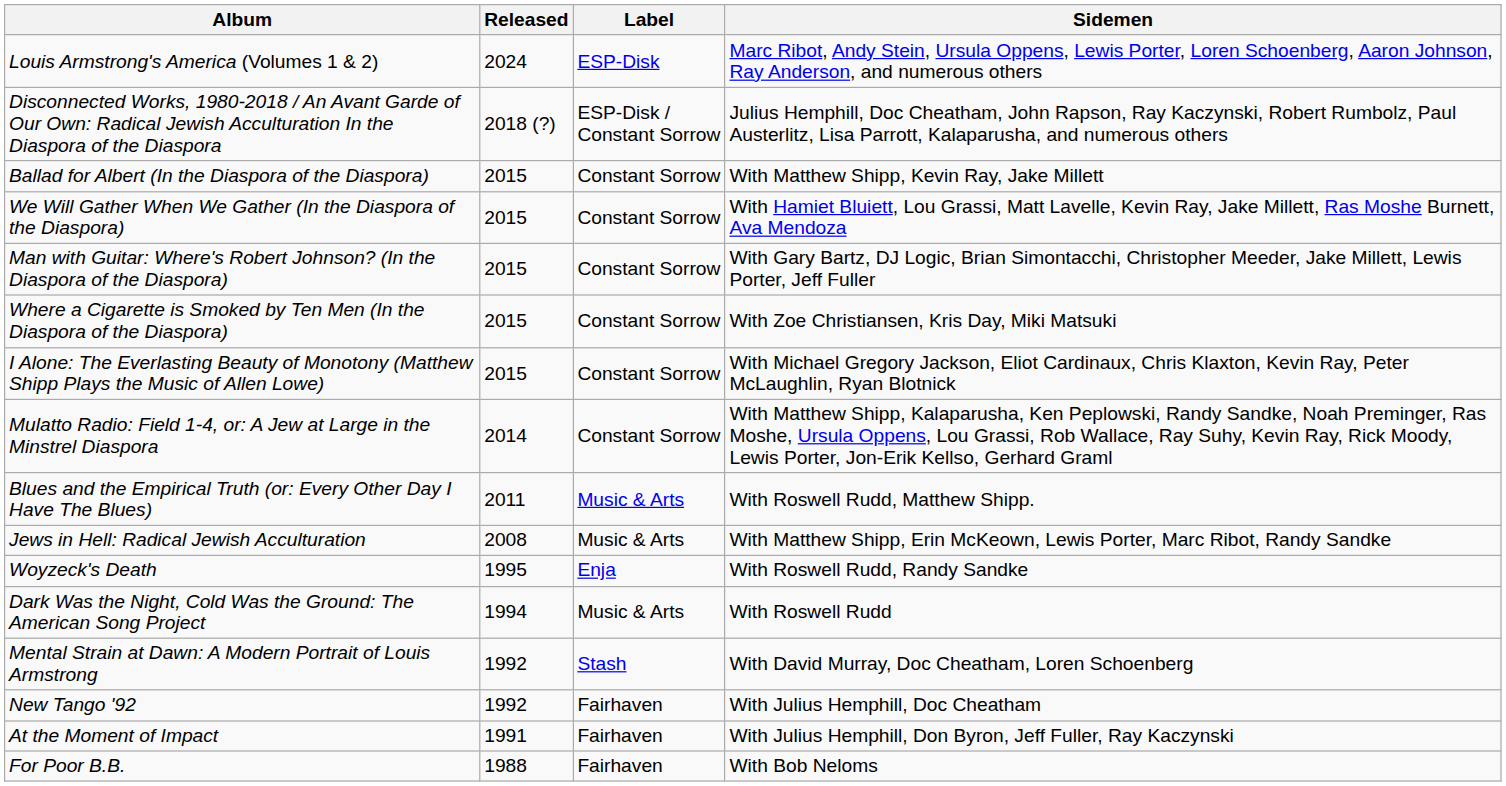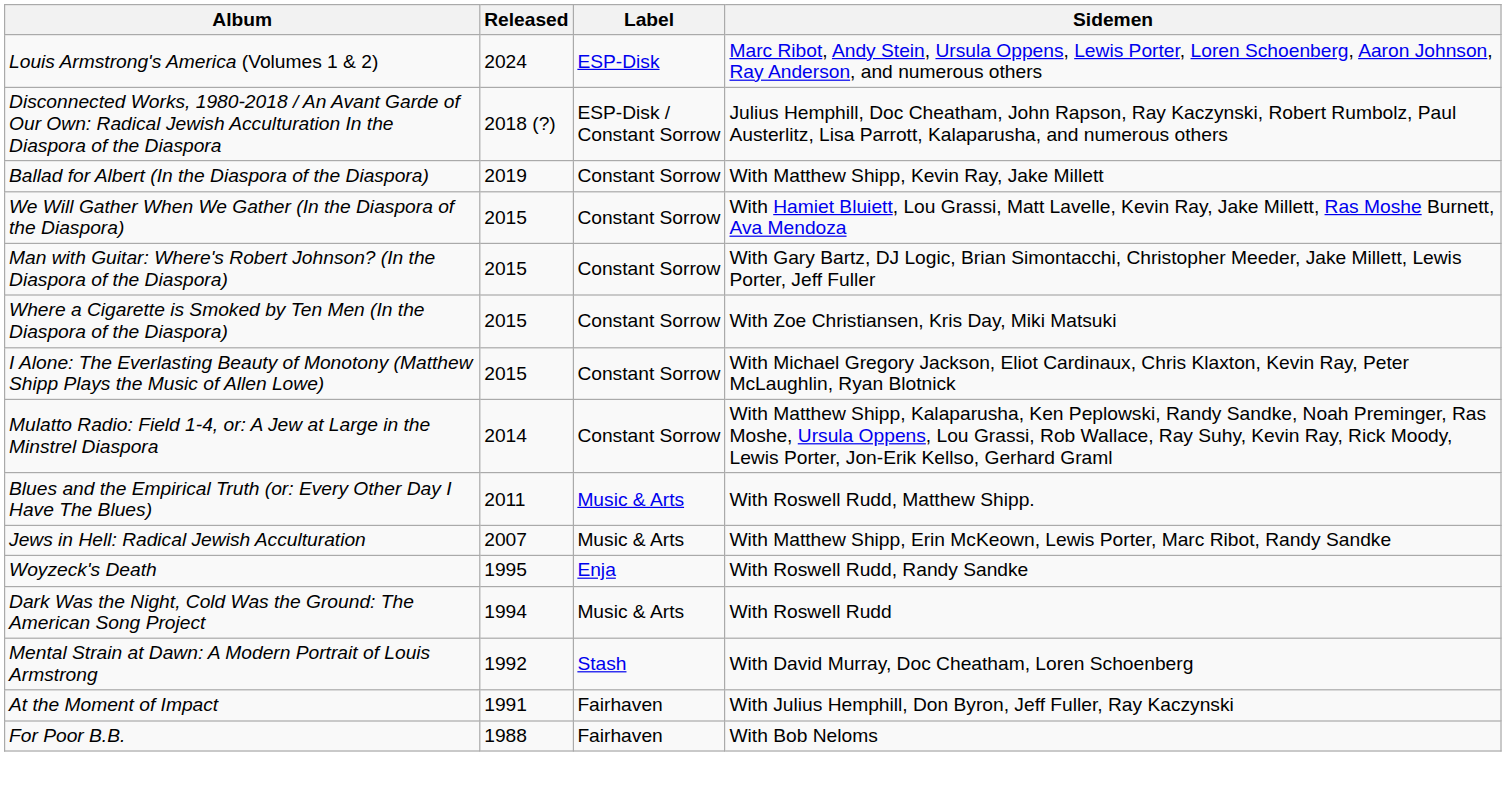 <table class="wikitable">
 <tr>
 <th>Album</th>
 <th>Released</th>
 <th>Label</th>
 <th>Sidemen</th>
 </tr>
 <tr>
 <td><em>Louis Armstrong's America</em> (Volumes 1 & 2)</td>
 <td>2024</td>
 <td><a href='#'>ESP-Disk</a></td>
 <td><a href='#'>Marc Ribot</a>, <a href='#'>Andy Stein</a>, <a href='#'>Ursula Oppens</a>, <a href='#'>Lewis Porter</a>, <a href='#'>Loren Schoenberg</a>, <a href='#'>Aaron Johnson</a>, <a href='#'>Ray Anderson</a>, and numerous others</td>
 </tr>
 <tr>
 <td><em>Disconnected Works, 1980-2018 / An Avant Garde of Our Own: Radical Jewish Acculturation In the Diaspora of the Diaspora</em></td>
 <td>2018 (?)</td>
 <td>ESP-Disk / Constant Sorrow</td>
 <td>Julius Hemphill, Doc Cheatham, John Rapson, Ray Kaczynski, Robert Rumbolz, Paul Austerlitz, Lisa Parrott, Kalaparusha, and numerous others</td>
 </tr>
 <tr>
 <td><em>Ballad for Albert (In the Diaspora of the Diaspora)</em></td>
-<td>2015</td>
+<td>2019</td>
 <td>Constant Sorrow</td>
 <td>With Matthew Shipp, Kevin Ray, Jake Millett</td>
 </tr>
 <tr>
 <td><em>We Will Gather When We Gather (In the Diaspora of the Diaspora)</em></td>
 <td>2015</td>
 <td>Constant Sorrow</td>
 <td>With <a href='#'>Hamiet Bluiett</a>, Lou Grassi, Matt Lavelle, Kevin Ray, Jake Millett, <a href='#'>Ras Moshe</a> Burnett, <a href='#'>Ava Mendoza</a></td>
 </tr>
 <tr>
 <td><em>Man with Guitar: Where's Robert Johnson? (In the Diaspora of the Diaspora)</em></td>
 <td>2015</td>
 <td>Constant Sorrow</td>
 <td>With Gary Bartz, DJ Logic, Brian Simontacchi, Christopher Meeder, Jake Millett, Lewis Porter, Jeff Fuller</td>
 </tr>
 <tr>
 <td><em>Where a Cigarette is Smoked by Ten Men (In the Diaspora of the Diaspora)</em></td>
 <td>2015</td>
 <td>Constant Sorrow</td>
 <td>With Zoe Christiansen, Kris Day, Miki Matsuki</td>
 </tr>
 <tr>
 <td><em>I Alone: The Everlasting Beauty of Monotony (Matthew Shipp Plays the Music of Allen Lowe)</em></td>
 <td>2015</td>
 <td>Constant Sorrow</td>
 <td>With Michael Gregory Jackson, Eliot Cardinaux, Chris Klaxton, Kevin Ray, Peter McLaughlin, Ryan Blotnick</td>
 </tr>
 <tr>
 <td><em>Mulatto Radio: Field 1-4, or: A Jew at Large in the Minstrel Diaspora</em></td>
 <td>2014</td>
 <td>Constant Sorrow</td>
 <td>With Matthew Shipp, Kalaparusha, Ken Peplowski, Randy Sandke, Noah Preminger, Ras Moshe, <a href='#'>Ursula Oppens</a>, Lou Grassi, Rob Wallace, Ray Suhy, Kevin Ray, Rick Moody, Lewis Porter, Jon-Erik Kellso, Gerhard Graml</td>
 </tr>
 <tr>
 <td><em>Blues and the Empirical Truth (or: Every Other Day I Have The Blues)</em></td>
 <td>2011</td>
 <td><a href='#'>Music & Arts</a></td>
 <td>With Roswell Rudd, Matthew Shipp.</td>
 </tr>
 <tr>
 <td><em>Jews in Hell: Radical Jewish Acculturation</em></td>
-<td>2008</td>
+<td>2007</td>
 <td>Music & Arts</td>
 <td>With Matthew Shipp, Erin McKeown, Lewis Porter, Marc Ribot, Randy Sandke</td>
 </tr>
 <tr>
 <td><em>Woyzeck's Death</em></td>
 <td>1995</td>
 <td><a href='#'>Enja</a></td>
 <td>With Roswell Rudd, Randy Sandke</td>
 </tr>
 <tr>
 <td><em>Dark Was the Night, Cold Was the Ground: The American Song Project</em></td>
 <td>1994</td>
 <td>Music & Arts</td>
 <td>With Roswell Rudd</td>
 </tr>
 <tr>
 <td><em>Mental Strain at Dawn: A Modern Portrait of Louis Armstrong</em></td>
 <td>1992</td>
 <td><a href='#'>Stash</a></td>
 <td>With David Murray, Doc Cheatham, Loren Schoenberg</td>
 </tr>
 <tr>
-<td><em>New Tango '92</em></td>
-<td>1992</td>
-<td>Fairhaven</td>
-<td>With Julius Hemphill, Doc Cheatham</td>
-</tr>
-<tr>
 <td><em>At the Moment of Impact</em></td>
 <td>1991</td>
 <td>Fairhaven</td>
 <td>With Julius Hemphill, Don Byron, Jeff Fuller, Ray Kaczynski</td>
 </tr>
 <tr>
 <td><em>For Poor B.B.</em></td>
 <td>1988</td>
 <td>Fairhaven</td>
 <td>With Bob Neloms</td>
 </tr>
 </table>
